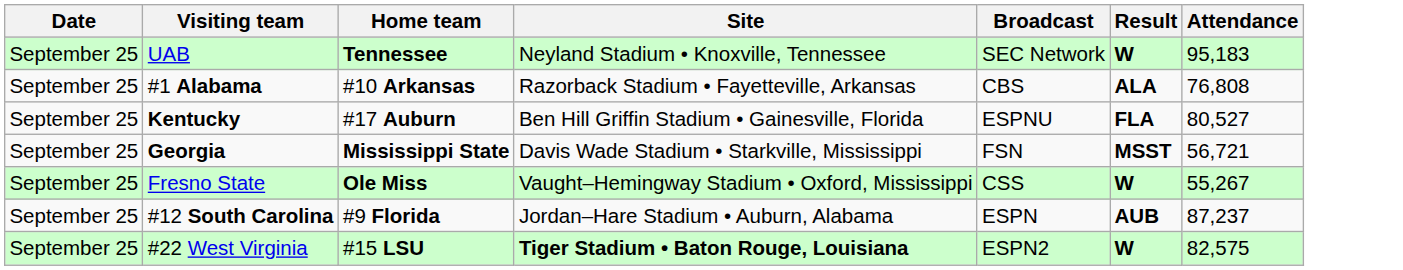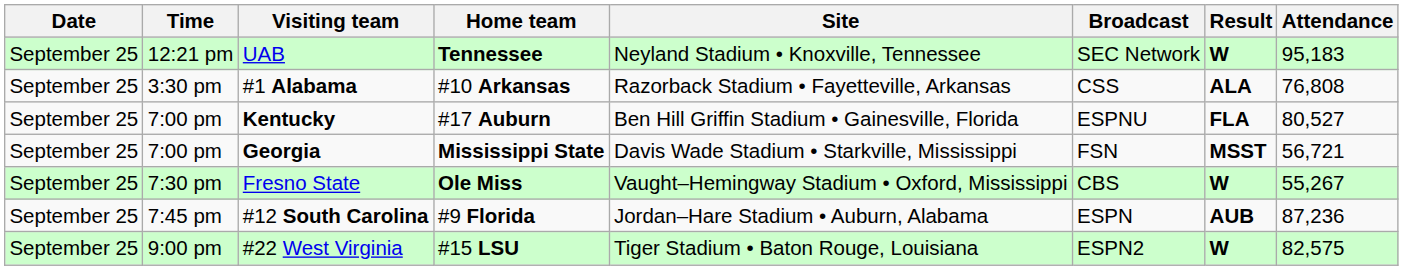 <table class="wikitable" style="font-size:95%;">
 <tr>
 <th>Date</th>
+<th>Time</th>
 <th>Visiting team</th>
 <th>Home team</th>
 <th>Site</th>
 <th>Broadcast</th>
 <th>Result</th>
 <th>Attendance</th>
 </tr>
 <tr bgcolor= #ccffcc>
 <td>September 25</td>
+<td>12:21 pm</td>
 <td><a href='#'>UAB</a></td>
 <td><strong>Tennessee</strong></td>
 <td>Neyland Stadium • Knoxville, Tennessee</td>
 <td>SEC Network</td>
 <td><strong>W</strong> </td>
 <td>95,183</td>
 </tr>
 <tr bgcolor=>
 <td>September 25</td>
+<td>3:30 pm</td>
 <td>#1 <strong>Alabama</strong></td>
 <td>#10 <strong>Arkansas</strong></td>
 <td>Razorback Stadium • Fayetteville, Arkansas</td>
-<td>CBS</td>
+<td>CSS</td>
 <td><strong>ALA</strong> </td>
 <td>76,808</td>
 </tr>
 <tr bgcolor=>
 <td>September 25</td>
+<td>7:00 pm</td>
 <td><strong>Kentucky</strong></td>
 <td>#17 <strong>Auburn</strong></td>
 <td>Ben Hill Griffin Stadium • Gainesville, Florida</td>
 <td>ESPNU</td>
 <td><strong>FLA</strong> </td>
 <td>80,527</td>
 </tr>
 <tr bgcolor=>
 <td>September 25</td>
+<td>7:00 pm</td>
 <td><strong>Georgia</strong></td>
 <td><strong>Mississippi State</strong></td>
 <td>Davis Wade Stadium • Starkville, Mississippi</td>
 <td>FSN</td>
 <td><strong>MSST</strong> </td>
 <td>56,721</td>
 </tr>
 <tr bgcolor= #ccffcc>
 <td>September 25</td>
+<td>7:30 pm</td>
 <td><a href='#'>Fresno State</a></td>
 <td><strong>Ole Miss</strong></td>
 <td>Vaught–Hemingway Stadium • Oxford, Mississippi</td>
-<td>CSS</td>
+<td>CBS</td>
 <td><strong>W</strong> </td>
 <td>55,267</td>
 </tr>
 <tr bgcolor=>
 <td>September 25</td>
+<td>7:45 pm</td>
 <td>#12 <strong>South Carolina</strong></td>
 <td>#9 <strong>Florida</strong></td>
 <td>Jordan–Hare Stadium • Auburn, Alabama</td>
 <td>ESPN</td>
 <td><strong>AUB</strong> </td>
-<td>87,237</td>
+<td>87,236</td>
 </tr>
 <tr bgcolor=#ccffcc>
 <td>September 25</td>
+<td>9:00 pm</td>
 <td>#22 <a href='#'>West Virginia</a></td>
 <td>#15 <strong>LSU</strong></td>
-<td><strong>Tiger Stadium • Baton Rouge, Louisiana</strong></td>
+<td>Tiger Stadium • Baton Rouge, Louisiana</td>
 <td>ESPN2</td>
 <td><strong>W</strong> </td>
 <td>82,575</td>
 </tr>
 </table>
